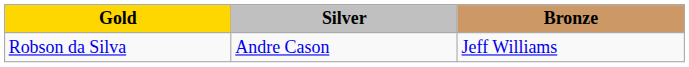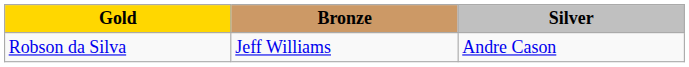 <table class="wikitable" style="text-align:left">
 <tr align="center">
 <td width=200 bgcolor=gold><strong>Gold</strong></td>
+<td width=200 bgcolor=CC9966><strong>Bronze</strong></td>
 <td width=200 bgcolor=silver><strong>Silver</strong></td>
-<td width=200 bgcolor=CC9966><strong>Bronze</strong></td>
 </tr>
 <tr>
 <td><a href='#'>Robson da Silva</a><br><em></em></td>
+<td><a href='#'>Jeff Williams</a><br><em></em></td>
 <td><a href='#'>Andre Cason</a><br><em></em></td>
-<td><a href='#'>Jeff Williams</a><br><em></em></td>
 </tr>
 </table>
